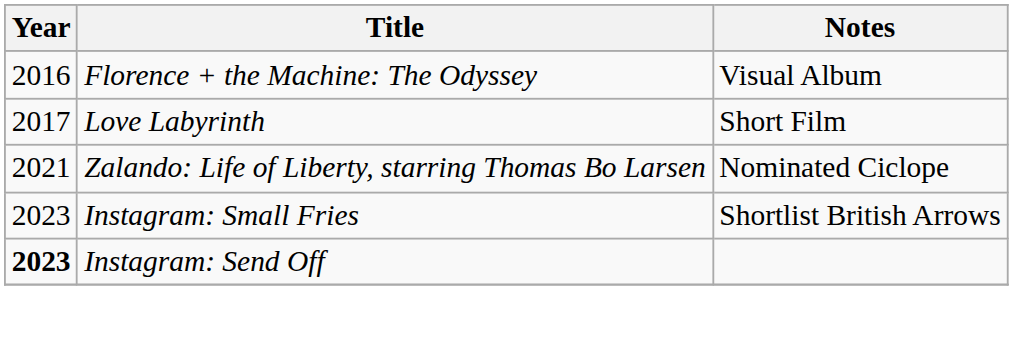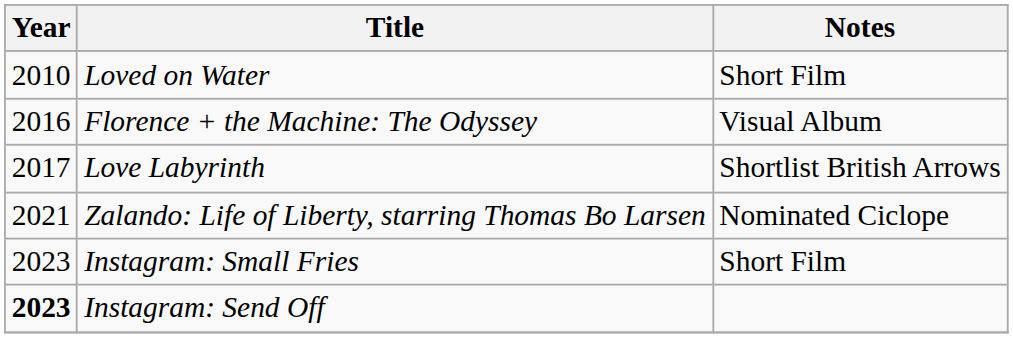 <table class="wikitable sortable">
 <tr>
 <th>Year</th>
 <th>Title</th>
 <th class="unsortable">Notes</th>
+</tr>
+<tr>
+<td>2010</td>
+<td><em>Loved on Water</em></td>
+<td>Short Film</td>
 </tr>
 <tr>
 <td>2016</td>
 <td><em>Florence + the Machine: The Odyssey</em></td>
 <td>Visual Album</td>
 </tr>
 <tr>
 <td>2017</td>
 <td><em>Love Labyrinth</em></td>
-<td>Short Film</td>
+<td>Shortlist British Arrows</td>
 </tr>
 <tr>
 <td>2021</td>
 <td><em>Zalando: Life of Liberty, starring Thomas Bo Larsen</em></td>
 <td>Nominated Ciclope</td>
 </tr>
 <tr>
 <td>2023</td>
 <td><em>Instagram: Small Fries</em></td>
-<td>Shortlist British Arrows</td>
+<td>Short Film</td>
 </tr>
 <tr>
 <td><strong>2023</strong></td>
 <td><em>Instagram: Send Off</em></td>
 <td></td>
 </tr>
 <tr>
 </tr>
 </table>
